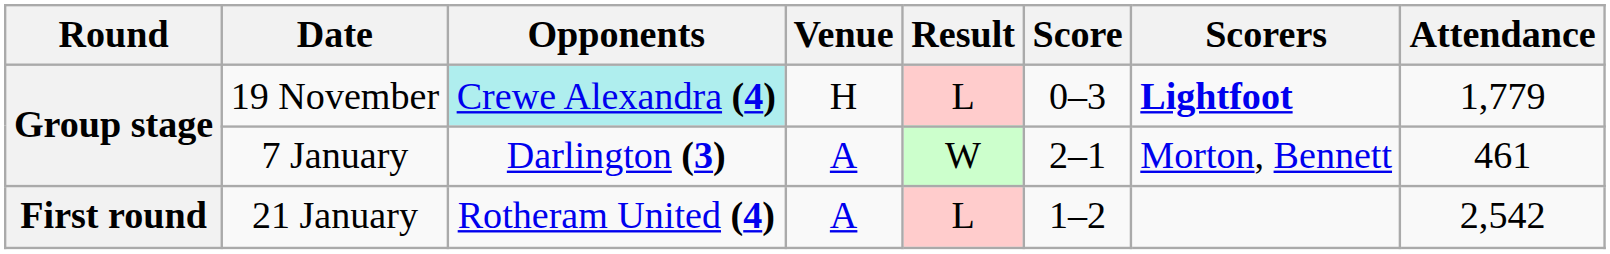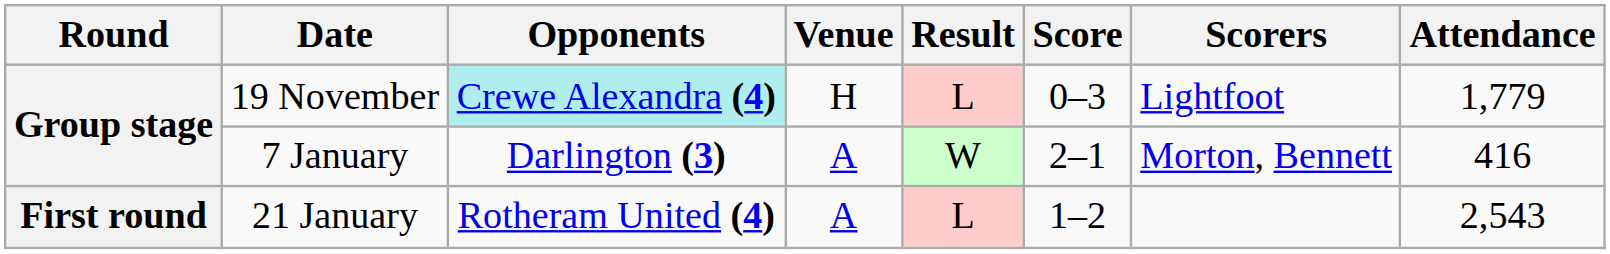 <table class="wikitable" style="text-align:center">
 <tr>
 <th>Round</th>
 <th>Date</th>
 <th>Opponents</th>
 <th>Venue</th>
 <th>Result</th>
 <th>Score</th>
 <th>Scorers</th>
 <th>Attendance</th>
 </tr>
 <tr>
 <th rowspan=2>Group stage</th>
 <td>19 November</td>
 <td style="background: paleturquoise;"><a href='#'>Crewe Alexandra</a> <strong>(<a href='#'>4</a>)</strong></td>
 <td>H</td>
 <td style="background-color:#FFCCCC">L</td>
 <td>0–3</td>
-<td align="left"><strong><a href='#'>Lightfoot</a></strong></td>
+<td align="left"><a href='#'>Lightfoot</a></td>
 <td>1,779</td>
 </tr>
 <tr>
 <td>7 January</td>
 <td><a href='#'>Darlington</a> <strong>(<a href='#'>3</a>)</strong></td>
 <td><a href='#'>A</a></td>
 <td style="background-color:#CCFFCC">W</td>
 <td>2–1</td>
 <td align="left"><a href='#'>Morton</a>, <a href='#'>Bennett</a></td>
-<td>461</td>
+<td>416</td>
 </tr>
 <tr>
 <th>First round</th>
 <td>21 January</td>
 <td><a href='#'>Rotheram United</a> <strong>(<a href='#'>4</a>)</strong></td>
 <td><a href='#'>A</a></td>
 <td style="background-color:#FFCCCC">L</td>
 <td>1–2</td>
 <td align="left"></td>
-<td>2,542</td>
+<td>2,543</td>
 </tr>
 </table>
